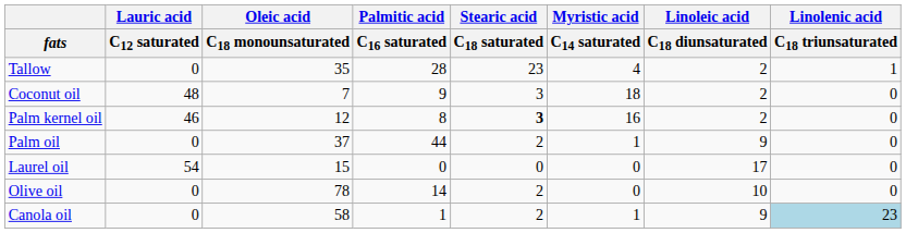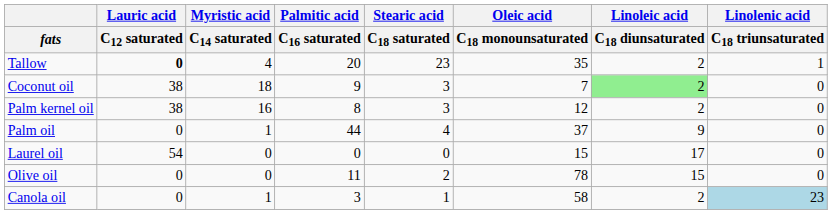 <table class="wikitable" |>
 <tr>
 <th></th>
 <th><a href='#'>Lauric acid</a></th>
-<th><a href='#'>Oleic acid</a></th>
+<th><a href='#'>Myristic acid</a></th>
 <th><a href='#'>Palmitic acid</a></th>
 <th><a href='#'>Stearic acid</a></th>
-<th><a href='#'>Myristic acid</a></th>
+<th><a href='#'>Oleic acid</a></th>
 <th><a href='#'>Linoleic acid</a></th>
 <th><a href='#'>Linolenic acid</a></th>
 </tr>
 <tr>
 <th><strong><em>fats</em></strong></th>
 <th>C<sub>12</sub> saturated</th>
-<th>C<sub>18</sub> monounsaturated</th>
+<th>C<sub>14</sub> saturated</th>
 <th>C<sub>16</sub> saturated</th>
 <th>C<sub>18</sub> saturated</th>
-<th>C<sub>14</sub> saturated</th>
+<th>C<sub>18</sub> monounsaturated</th>
 <th>C<sub>18</sub> diunsaturated</th>
 <th>C<sub>18</sub> triunsaturated</th>
 </tr>
 <tr>
 <td><a href='#'>Tallow</a></td>
-<td style="text-align:right;">0</td>
+<td style="text-align:right;"><strong>0</strong></td>
+<td style="text-align:right;">4</td>
+<td style="text-align:right;">20</td>
+<td style="text-align:right;">23</td>
 <td style="text-align:right;">35</td>
-<td style="text-align:right;">28</td>
-<td style="text-align:right;">23</td>
-<td style="text-align:right;">4</td>
 <td style="text-align:right;">2</td>
 <td style="text-align:right;">1</td>
 </tr>
 <tr>
 <td><a href='#'>Coconut oil</a></td>
-<td style="text-align:right;">48</td>
-<td style="text-align:right;">7</td>
+<td style="text-align:right;">38</td>
+<td style="text-align:right;">18</td>
 <td style="text-align:right;">9</td>
 <td style="text-align:right;">3</td>
-<td style="text-align:right;">18</td>
-<td style="text-align:right;">2</td>
+<td style="text-align:right;">7</td>
+<td style="background: lightgreen; text-align:right;">2</td>
 <td style="text-align:right;">0</td>
 </tr>
 <tr>
 <td><a href='#'>Palm kernel oil</a></td>
-<td style="text-align:right;">46</td>
+<td style="text-align:right;">38</td>
+<td style="text-align:right;">16</td>
+<td style="text-align:right;">8</td>
+<td style="text-align:right;">3</td>
 <td style="text-align:right;">12</td>
-<td style="text-align:right;">8</td>
-<td style="text-align:right;"><strong>3</strong></td>
-<td style="text-align:right;">16</td>
 <td style="text-align:right;">2</td>
 <td style="text-align:right;">0</td>
 </tr>
 <tr>
 <td><a href='#'>Palm oil</a></td>
 <td style="text-align:right;">0</td>
+<td style="text-align:right;">1</td>
+<td style="text-align:right;">44</td>
+<td style="text-align:right;">4</td>
 <td style="text-align:right;">37</td>
-<td style="text-align:right;">44</td>
-<td style="text-align:right;">2</td>
-<td style="text-align:right;">1</td>
 <td style="text-align:right;">9</td>
 <td style="text-align:right;">0</td>
 </tr>
 <tr>
 <td><a href='#'>Laurel oil</a></td>
 <td style="text-align:right;">54</td>
-<td style="text-align:right;">15</td>
 <td style="text-align:right;">0</td>
 <td style="text-align:right;">0</td>
 <td style="text-align:right;">0</td>
+<td style="text-align:right;">15</td>
 <td style="text-align:right;">17</td>
 <td style="text-align:right;">0</td>
 </tr>
 <tr>
 <td><a href='#'>Olive oil</a></td>
 <td style="text-align:right;">0</td>
+<td style="text-align:right;">0</td>
+<td style="text-align:right;">11</td>
+<td style="text-align:right;">2</td>
 <td style="text-align:right;">78</td>
-<td style="text-align:right;">14</td>
-<td style="text-align:right;">2</td>
-<td style="text-align:right;">0</td>
-<td style="text-align:right;">10</td>
+<td style="text-align:right;">15</td>
 <td style="text-align:right;">0</td>
 </tr>
 <tr>
 <td><a href='#'>Canola oil</a></td>
 <td style="text-align:right;">0</td>
+<td style="text-align:right;">1</td>
+<td style="text-align:right;">3</td>
+<td style="text-align:right;">1</td>
 <td style="text-align:right;">58</td>
-<td style="text-align:right;">1</td>
 <td style="text-align:right;">2</td>
-<td style="text-align:right;">1</td>
-<td style="text-align:right;">9</td>
 <td style="background: lightblue; text-align:right;">23</td>
 </tr>
 </table>
